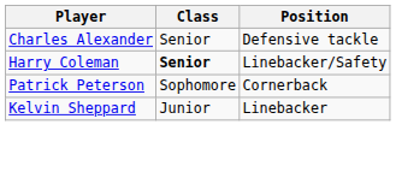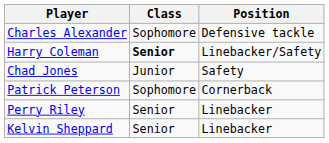 <table class="wikitable" border="1">
 <tr>
 <th>Player</th>
 <th>Class</th>
 <th>Position</th>
 </tr>
 <tr>
 <td><a href='#'>Charles Alexander</a></td>
-<td>Senior</td>
+<td>Sophomore</td>
 <td>Defensive tackle</td>
 </tr>
 <tr>
 <td><a href='#'>Harry Coleman</a></td>
 <td><strong>Senior</strong></td>
 <td>Linebacker/Safety</td>
 </tr>
 <tr>
+<td><a href='#'>Chad Jones</a></td>
+<td>Junior</td>
+<td>Safety</td>
+</tr>
+<tr>
 <td><a href='#'>Patrick Peterson</a></td>
 <td>Sophomore</td>
 <td>Cornerback</td>
 </tr>
 <tr>
+<td><a href='#'>Perry Riley</a></td>
+<td>Senior</td>
+<td>Linebacker</td>
+</tr>
+<tr>
 <td><a href='#'>Kelvin Sheppard</a></td>
-<td>Junior</td>
+<td>Senior</td>
 <td>Linebacker</td>
 </tr>
 </table>
